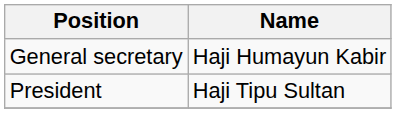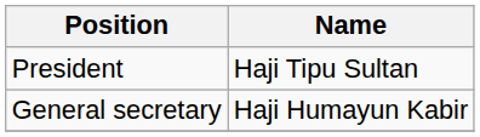 <table class="wikitable">
 <tr>
 <th>Position</th>
 <th>Name</th>
 </tr>
 <tr>
+<td>President</td>
+<td> Haji Tipu Sultan</td>
+</tr>
+<tr>
 <td>General secretary</td>
 <td> Haji Humayun Kabir</td>
 </tr>
 <tr>
-<td>President</td>
-<td> Haji Tipu Sultan</td>
-</tr>
-<tr>
 </tr>
 </table>
